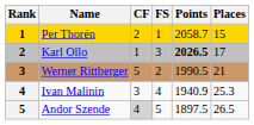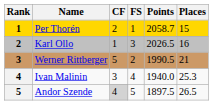 <table class="wikitable">
 <tr>
 <th>Rank</th>
 <th>Name</th>
 <th>CF</th>
 <th>FS</th>
 <th>Points</th>
 <th>Places</th>
 </tr>
 <tr bgcolor="gold">
 <td align="center"><strong>1</strong></td>
 <td> <a href='#'>Per Thorén</a></td>
 <td>2</td>
 <td>1</td>
 <td>2058.7</td>
 <td>15</td>
 </tr>
 <tr bgcolor="silver">
 <td align="center"><strong>2</strong></td>
 <td> <a href='#'>Karl Ollo</a></td>
 <td>1</td>
 <td>3</td>
-<td><strong>2026.5</strong></td>
-<td>17</td>
+<td>2026.5</td>
+<td>16</td>
 </tr>
 <tr bgcolor="cc9966">
 <td align="center"><strong>3</strong></td>
 <td> <a href='#'>Werner Rittberger</a></td>
 <td>5</td>
 <td>2</td>
 <td>1990.5</td>
 <td>21</td>
 </tr>
 <tr>
 <th>4</th>
 <td> <a href='#'>Ivan Malinin</a></td>
 <td>3</td>
 <td>4</td>
-<td>1940.9</td>
+<td>1940.0</td>
 <td>25.3</td>
 </tr>
 <tr>
 <th>5</th>
 <td> <a href='#'>Andor Szende</a></td>
 <td style="background: lightgrey;">4</td>
 <td>5</td>
 <td>1897.5</td>
 <td>26.5</td>
 </tr>
 </table>
